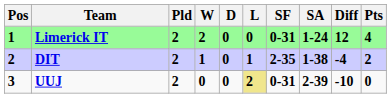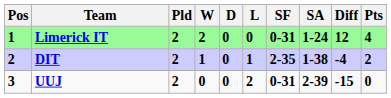 <table class="wikitable" style="text-align: centre;">
 <tr>
 <th width=20>Pos</th>
 <th width=150>Team</th>
 <th width=20>Pld</th>
 <th width=20>W</th>
 <th width=20>D</th>
 <th width=20>L</th>
 <th width=30>SF</th>
 <th width=30>SA</th>
 <th width=20>Diff</th>
 <th width=20>Pts</th>
 </tr>
 <tr style="background:#98FB98;">
 <td><strong>1</strong></td>
 <td align=left><strong> <a href='#'>Limerick IT</a> </strong></td>
 <td><strong>2</strong></td>
 <td><strong>2</strong></td>
 <td><strong>0</strong></td>
 <td><strong>0</strong></td>
 <td><strong>0-31</strong></td>
 <td><strong>1-24</strong></td>
 <td><strong>12</strong></td>
 <td><strong>4</strong></td>
 </tr>
 <tr style="background:#CCCCFF;">
 <td><strong>2</strong></td>
 <td align=left><strong> <a href='#'>DIT</a> </strong></td>
 <td><strong>2</strong></td>
 <td><strong>1</strong></td>
 <td><strong>0</strong></td>
 <td><strong>1</strong></td>
 <td><strong>2-35</strong></td>
 <td><strong>1-38</strong></td>
 <td><strong>-4</strong></td>
 <td><strong>2</strong></td>
 </tr>
 <tr>
 <td><strong>3</strong></td>
 <td align=left><strong> <a href='#'>UUJ</a> </strong></td>
 <td><strong>2</strong></td>
 <td><strong>0</strong></td>
 <td><strong>0</strong></td>
-<td style="background: khaki;"><strong>2</strong></td>
+<td><strong>2</strong></td>
 <td><strong>0-31</strong></td>
 <td><strong>2-39</strong></td>
-<td><strong>-10</strong></td>
+<td><strong>-15</strong></td>
 <td><strong>0</strong></td>
 </tr>
 </table>
